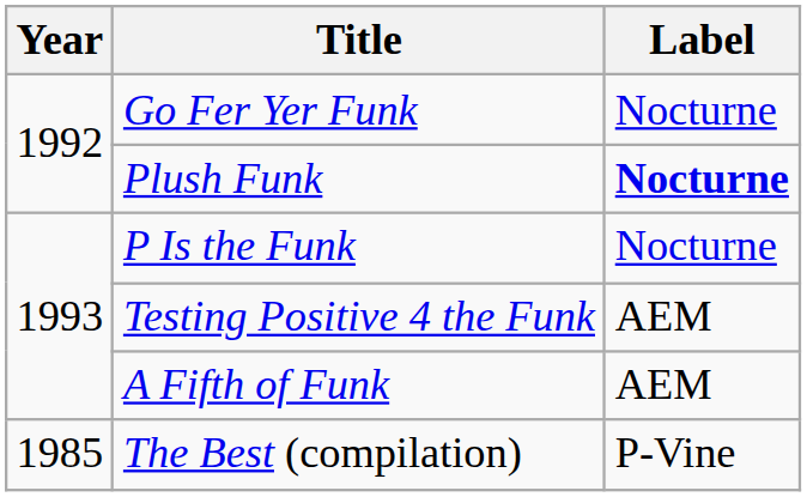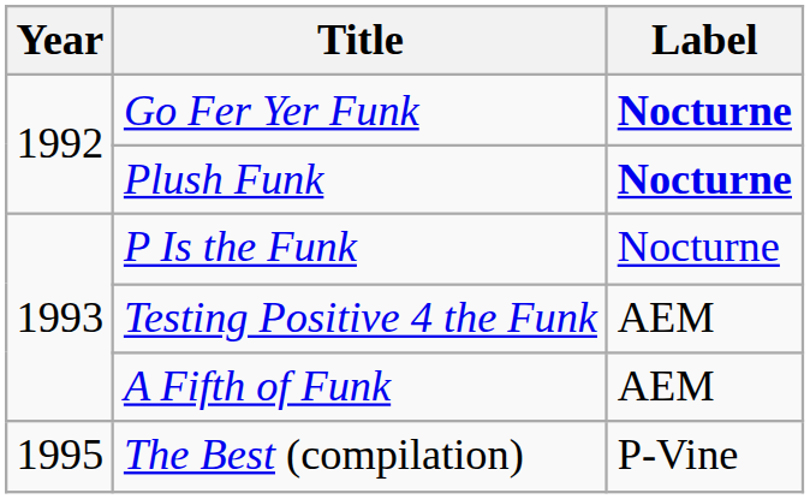 <table class="wikitable">
 <tr>
 <th>Year</th>
 <th>Title</th>
 <th>Label</th>
 </tr>
 <tr>
 <td rowspan=2>1992</td>
 <td><em><a href='#'>Go Fer Yer Funk</a></em></td>
-<td><a href='#'>Nocturne</a></td>
+<td><strong><a href='#'>Nocturne</a></strong></td>
 </tr>
 <tr>
 <td><em><a href='#'>Plush Funk</a></em></td>
 <td><strong><a href='#'>Nocturne</a></strong></td>
 </tr>
 <tr>
 <td rowspan=3>1993</td>
 <td><em><a href='#'>P Is the Funk</a></em></td>
 <td><a href='#'>Nocturne</a></td>
 </tr>
 <tr>
 <td><em><a href='#'>Testing Positive 4 the Funk</a></em></td>
 <td>AEM</td>
 </tr>
 <tr>
 <td><em><a href='#'>A Fifth of Funk</a></em></td>
 <td>AEM</td>
 </tr>
 <tr>
-<td>1985</td>
+<td>1995</td>
 <td><em><a href='#'>The Best</a></em> (compilation)</td>
 <td>P-Vine</td>
 </tr>
 </table>
